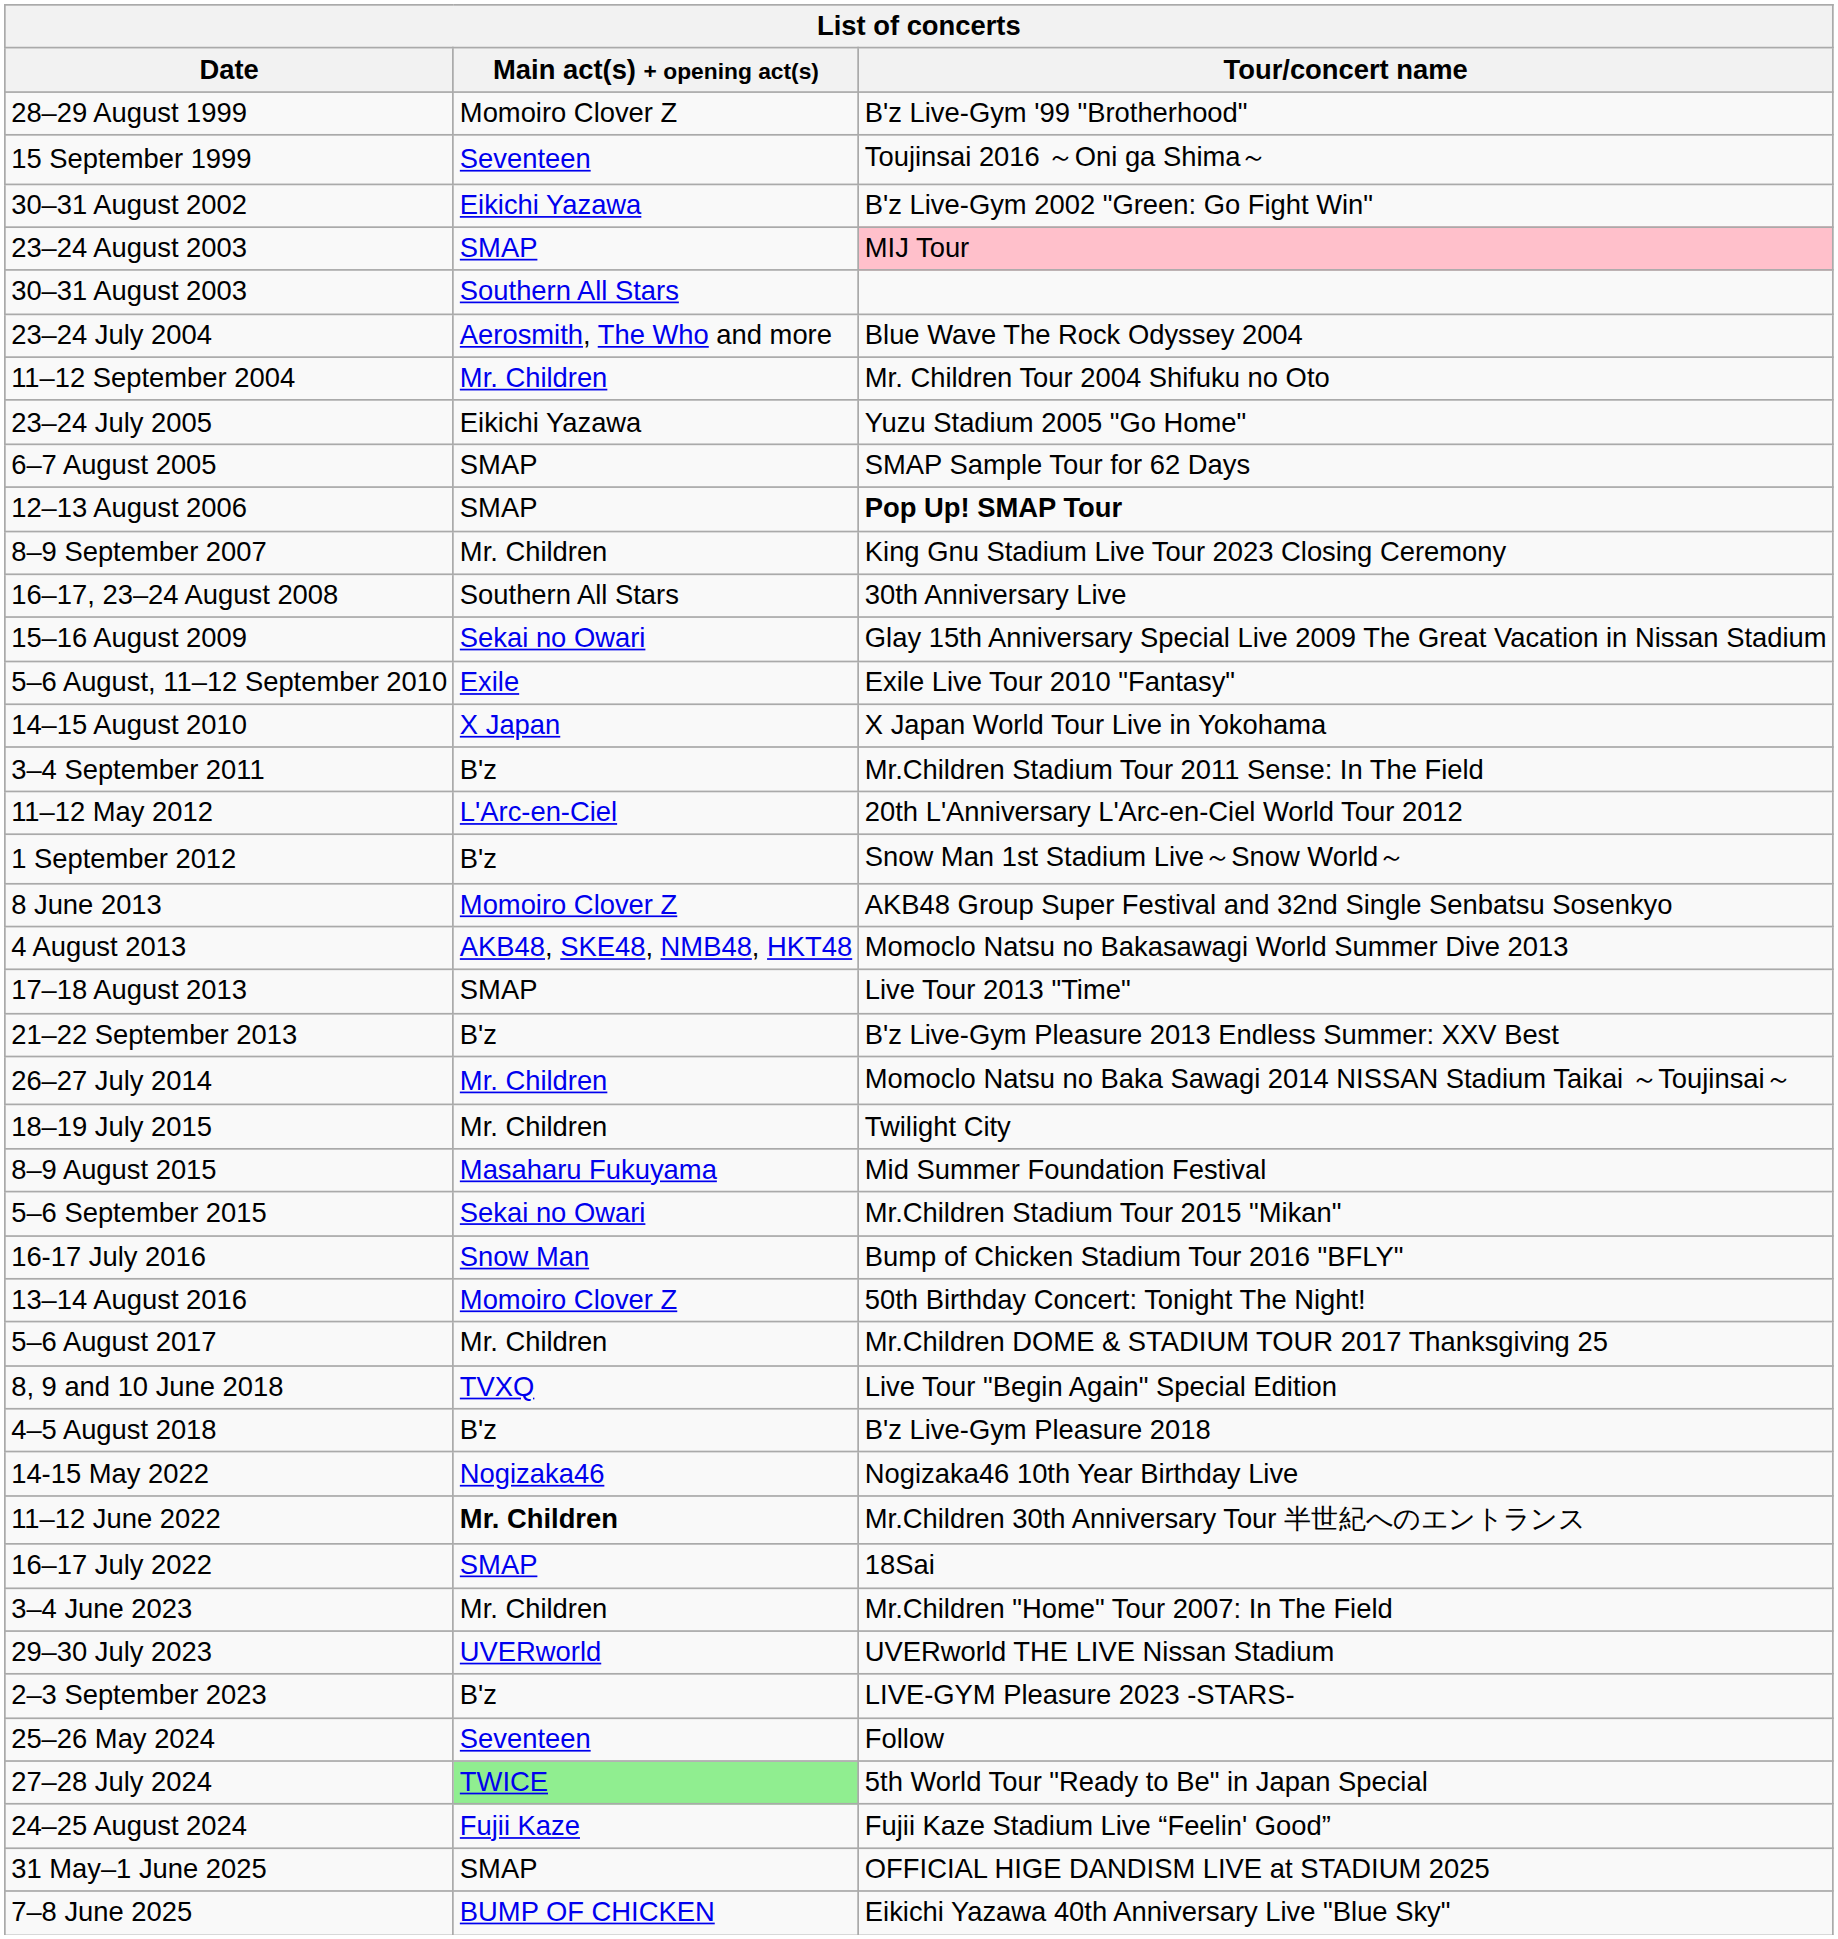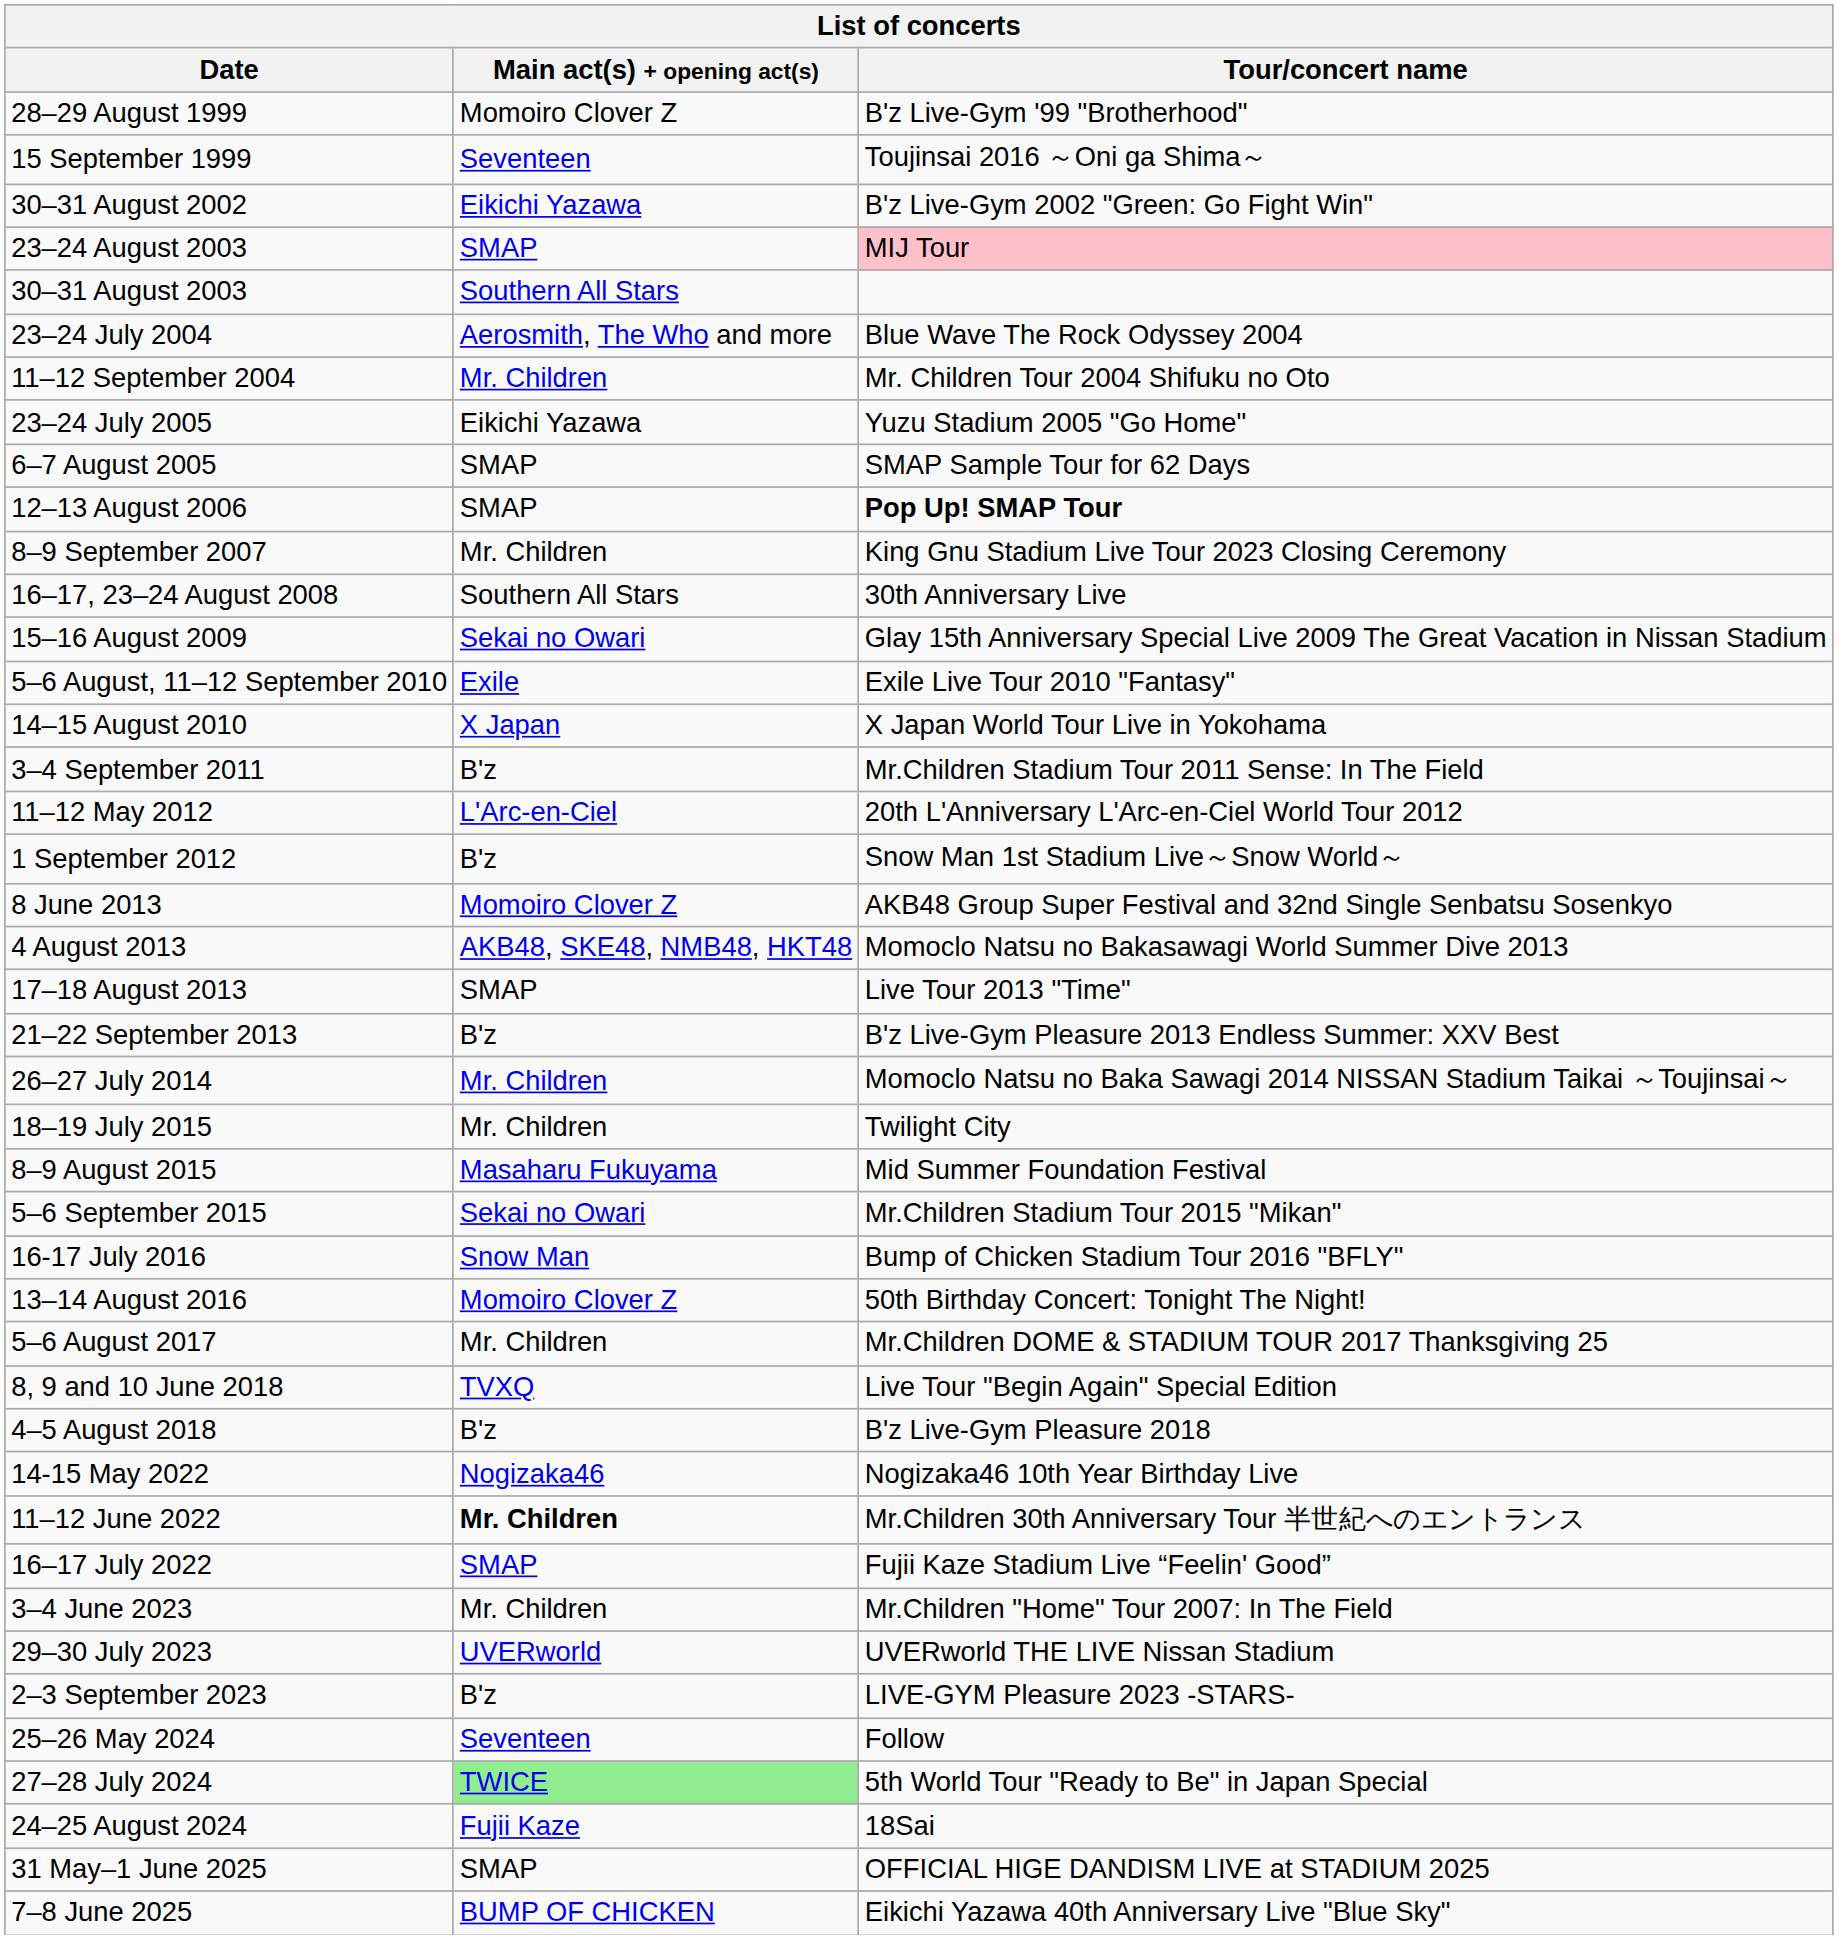 <table class="wikitable sortable mw-collapsible collapsible collapsed">
 <tr>
 <th colspan=7>List of concerts</th>
 </tr>
 <tr>
 <th>Date</th>
 <th>Main act(s) <small>+ opening act(s)</small></th>
 <th>Tour/concert name</th>
 </tr>
 <tr>
 <td>28–29 August 1999</td>
 <td>Momoiro Clover Z</td>
 <td>B'z Live-Gym '99 "Brotherhood"</td>
 </tr>
 <tr>
 <td>15 September 1999</td>
 <td><a href='#'>Seventeen</a></td>
 <td>Toujinsai 2016 ～Oni ga Shima～</td>
 </tr>
 <tr>
 <td>30–31 August 2002</td>
 <td><a href='#'>Eikichi Yazawa</a></td>
 <td>B'z Live-Gym 2002 "Green: Go Fight Win"</td>
 </tr>
 <tr>
 <td>23–24 August 2003</td>
 <td><a href='#'>SMAP</a></td>
 <td style="background: pink;">MIJ Tour</td>
 </tr>
 <tr>
 <td>30–31 August 2003</td>
 <td><a href='#'>Southern All Stars</a></td>
 <td></td>
 </tr>
 <tr>
 <td>23–24 July 2004</td>
 <td><a href='#'>Aerosmith</a>, <a href='#'>The Who</a> and more</td>
 <td>Blue Wave The Rock Odyssey 2004</td>
 </tr>
 <tr>
 <td>11–12 September 2004</td>
 <td><a href='#'>Mr. Children</a></td>
 <td>Mr. Children Tour 2004 Shifuku no Oto</td>
 </tr>
 <tr>
 <td>23–24 July 2005</td>
 <td>Eikichi Yazawa</td>
 <td>Yuzu Stadium 2005 "Go Home"</td>
 </tr>
 <tr>
 <td>6–7 August 2005</td>
 <td>SMAP</td>
 <td>SMAP Sample Tour for 62 Days</td>
 </tr>
 <tr>
 <td>12–13 August 2006</td>
 <td>SMAP</td>
 <td><strong>Pop Up! SMAP Tour</strong></td>
 </tr>
 <tr>
 <td>8–9 September 2007</td>
 <td>Mr. Children</td>
 <td>King Gnu Stadium Live Tour 2023 Closing Ceremony</td>
 </tr>
 <tr>
 <td>16–17, 23–24 August 2008</td>
 <td>Southern All Stars</td>
 <td>30th Anniversary Live</td>
 </tr>
 <tr>
 <td>15–16 August 2009</td>
 <td><a href='#'>Sekai no Owari</a></td>
 <td>Glay 15th Anniversary Special Live 2009 The Great Vacation in Nissan Stadium</td>
 </tr>
 <tr>
 <td>5–6 August, 11–12 September 2010</td>
 <td><a href='#'>Exile</a></td>
 <td>Exile Live Tour 2010 "Fantasy"</td>
 </tr>
 <tr>
 <td>14–15 August 2010</td>
 <td><a href='#'>X Japan</a></td>
 <td>X Japan World Tour Live in Yokohama</td>
 </tr>
 <tr>
 <td>3–4 September 2011</td>
 <td>B'z</td>
 <td>Mr.Children Stadium Tour 2011 Sense: In The Field</td>
 </tr>
 <tr>
 <td>11–12 May 2012</td>
 <td><a href='#'>L'Arc-en-Ciel</a></td>
 <td>20th L'Anniversary L'Arc-en-Ciel World Tour 2012</td>
 </tr>
 <tr>
 <td>1 September 2012</td>
 <td>B'z</td>
 <td>Snow Man 1st Stadium Live～Snow World～</td>
 </tr>
 <tr>
 <td>8 June 2013</td>
 <td><a href='#'>Momoiro Clover Z</a></td>
 <td>AKB48 Group Super Festival and 32nd Single Senbatsu Sosenkyo</td>
 </tr>
 <tr>
 <td>4 August 2013</td>
 <td><a href='#'>AKB48</a>, <a href='#'>SKE48</a>, <a href='#'>NMB48</a>, <a href='#'>HKT48</a></td>
 <td>Momoclo Natsu no Bakasawagi World Summer Dive 2013</td>
 </tr>
 <tr>
 <td>17–18 August 2013</td>
 <td>SMAP</td>
 <td>Live Tour 2013 "Time"</td>
 </tr>
 <tr>
 <td>21–22 September 2013</td>
 <td>B'z</td>
 <td>B'z Live-Gym Pleasure 2013 Endless Summer: XXV Best</td>
 </tr>
 <tr>
 <td>26–27 July 2014</td>
 <td><a href='#'>Mr. Children</a></td>
 <td>Momoclo Natsu no Baka Sawagi 2014 NISSAN Stadium Taikai ～Toujinsai～</td>
 </tr>
 <tr>
 <td>18–19 July 2015</td>
 <td>Mr. Children</td>
 <td>Twilight City</td>
 </tr>
 <tr>
 <td>8–9 August 2015</td>
 <td><a href='#'>Masaharu Fukuyama</a></td>
 <td>Mid Summer Foundation Festival</td>
 </tr>
 <tr>
 <td>5–6 September 2015</td>
 <td><a href='#'>Sekai no Owari</a></td>
 <td>Mr.Children Stadium Tour 2015 "Mikan"</td>
 </tr>
 <tr>
 <td>16-17 July 2016</td>
 <td><a href='#'>Snow Man</a></td>
 <td>Bump of Chicken Stadium Tour 2016 "BFLY"</td>
 </tr>
 <tr>
 <td>13–14 August 2016</td>
 <td><a href='#'>Momoiro Clover Z</a></td>
 <td>50th Birthday Concert: Tonight The Night!</td>
 </tr>
 <tr>
 <td>5–6 August 2017</td>
 <td>Mr. Children</td>
 <td>Mr.Children DOME & STADIUM TOUR 2017 Thanksgiving 25</td>
 </tr>
 <tr>
 <td>8, 9 and 10 June 2018</td>
 <td><a href='#'>TVXQ</a></td>
 <td>Live Tour "Begin Again" Special Edition</td>
 </tr>
 <tr>
 <td>4–5 August 2018</td>
 <td>B'z</td>
 <td>B'z Live-Gym Pleasure 2018</td>
 </tr>
 <tr>
 <td>14-15 May 2022</td>
 <td><a href='#'>Nogizaka46</a></td>
 <td>Nogizaka46 10th Year Birthday Live</td>
 </tr>
 <tr>
 <td>11–12 June 2022</td>
 <td><strong>Mr. Children</strong></td>
 <td>Mr.Children 30th Anniversary Tour 半世紀へのエントランス</td>
 </tr>
 <tr>
 <td>16–17 July 2022</td>
 <td><a href='#'>SMAP</a></td>
-<td>18Sai</td>
+<td>Fujii Kaze Stadium Live “Feelin' Good”</td>
 </tr>
 <tr>
 <td>3–4 June 2023</td>
 <td>Mr. Children</td>
 <td>Mr.Children "Home" Tour 2007: In The Field</td>
 </tr>
 <tr>
 <td>29–30 July 2023</td>
 <td><a href='#'>UVERworld</a></td>
 <td>UVERworld THE LIVE Nissan Stadium</td>
 </tr>
 <tr>
 <td>2–3 September 2023</td>
 <td>B'z</td>
 <td>LIVE-GYM Pleasure 2023 -STARS-</td>
 </tr>
 <tr>
 <td>25–26 May 2024</td>
 <td><a href='#'>Seventeen</a></td>
 <td>Follow</td>
 </tr>
 <tr>
 <td>27–28 July 2024</td>
 <td style="background: lightgreen;"><a href='#'>TWICE</a></td>
 <td>5th World Tour "Ready to Be" in Japan Special</td>
 </tr>
 <tr>
 <td>24–25 August 2024</td>
 <td><a href='#'>Fujii Kaze</a></td>
-<td>Fujii Kaze Stadium Live “Feelin' Good”</td>
+<td>18Sai</td>
 </tr>
 <tr>
 <td>31 May–1 June 2025</td>
 <td>SMAP</td>
 <td>OFFICIAL HIGE DANDISM LIVE at STADIUM 2025</td>
 </tr>
 <tr>
 <td>7–8 June 2025</td>
 <td><a href='#'>BUMP OF CHICKEN</a></td>
 <td>Eikichi Yazawa 40th Anniversary Live "Blue Sky"</td>
 </tr>
 </table>
